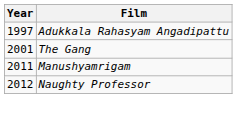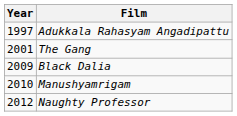 <table class="wikitable">
 <tr>
 <th>Year</th>
 <th>Film</th>
 </tr>
 <tr>
 <td>1997</td>
 <td><em>Adukkala Rahasyam Angadipattu</em></td>
 </tr>
 <tr>
 <td>2001</td>
 <td><em>The Gang</em></td>
 </tr>
 <tr>
-<td>2011</td>
+<td>2009</td>
+<td><em>Black Dalia</em></td>
+</tr>
+<tr>
+<td>2010</td>
 <td><em>Manushyamrigam</em></td>
 </tr>
 <tr>
 <td>2012</td>
 <td><em>Naughty Professor</em></td>
 </tr>
 </table>
